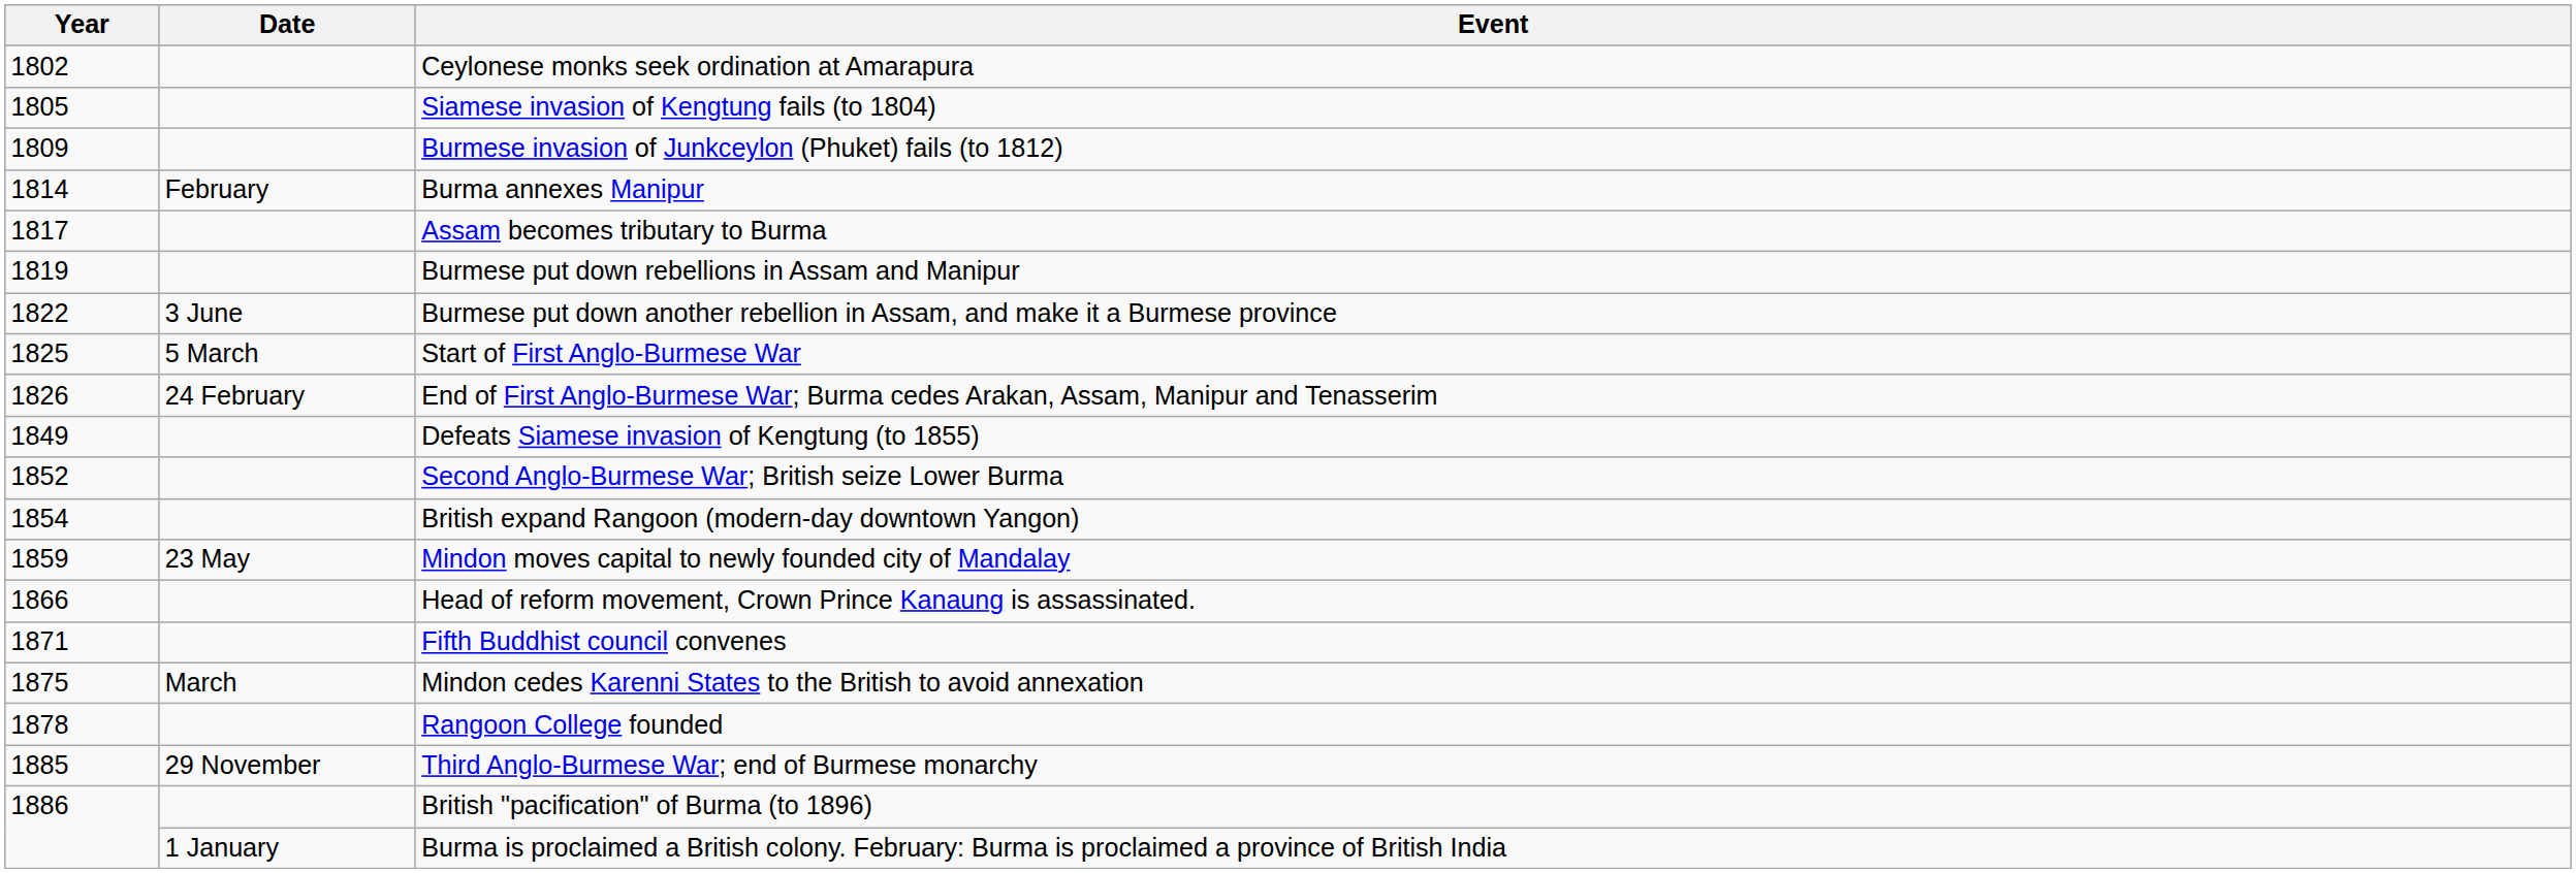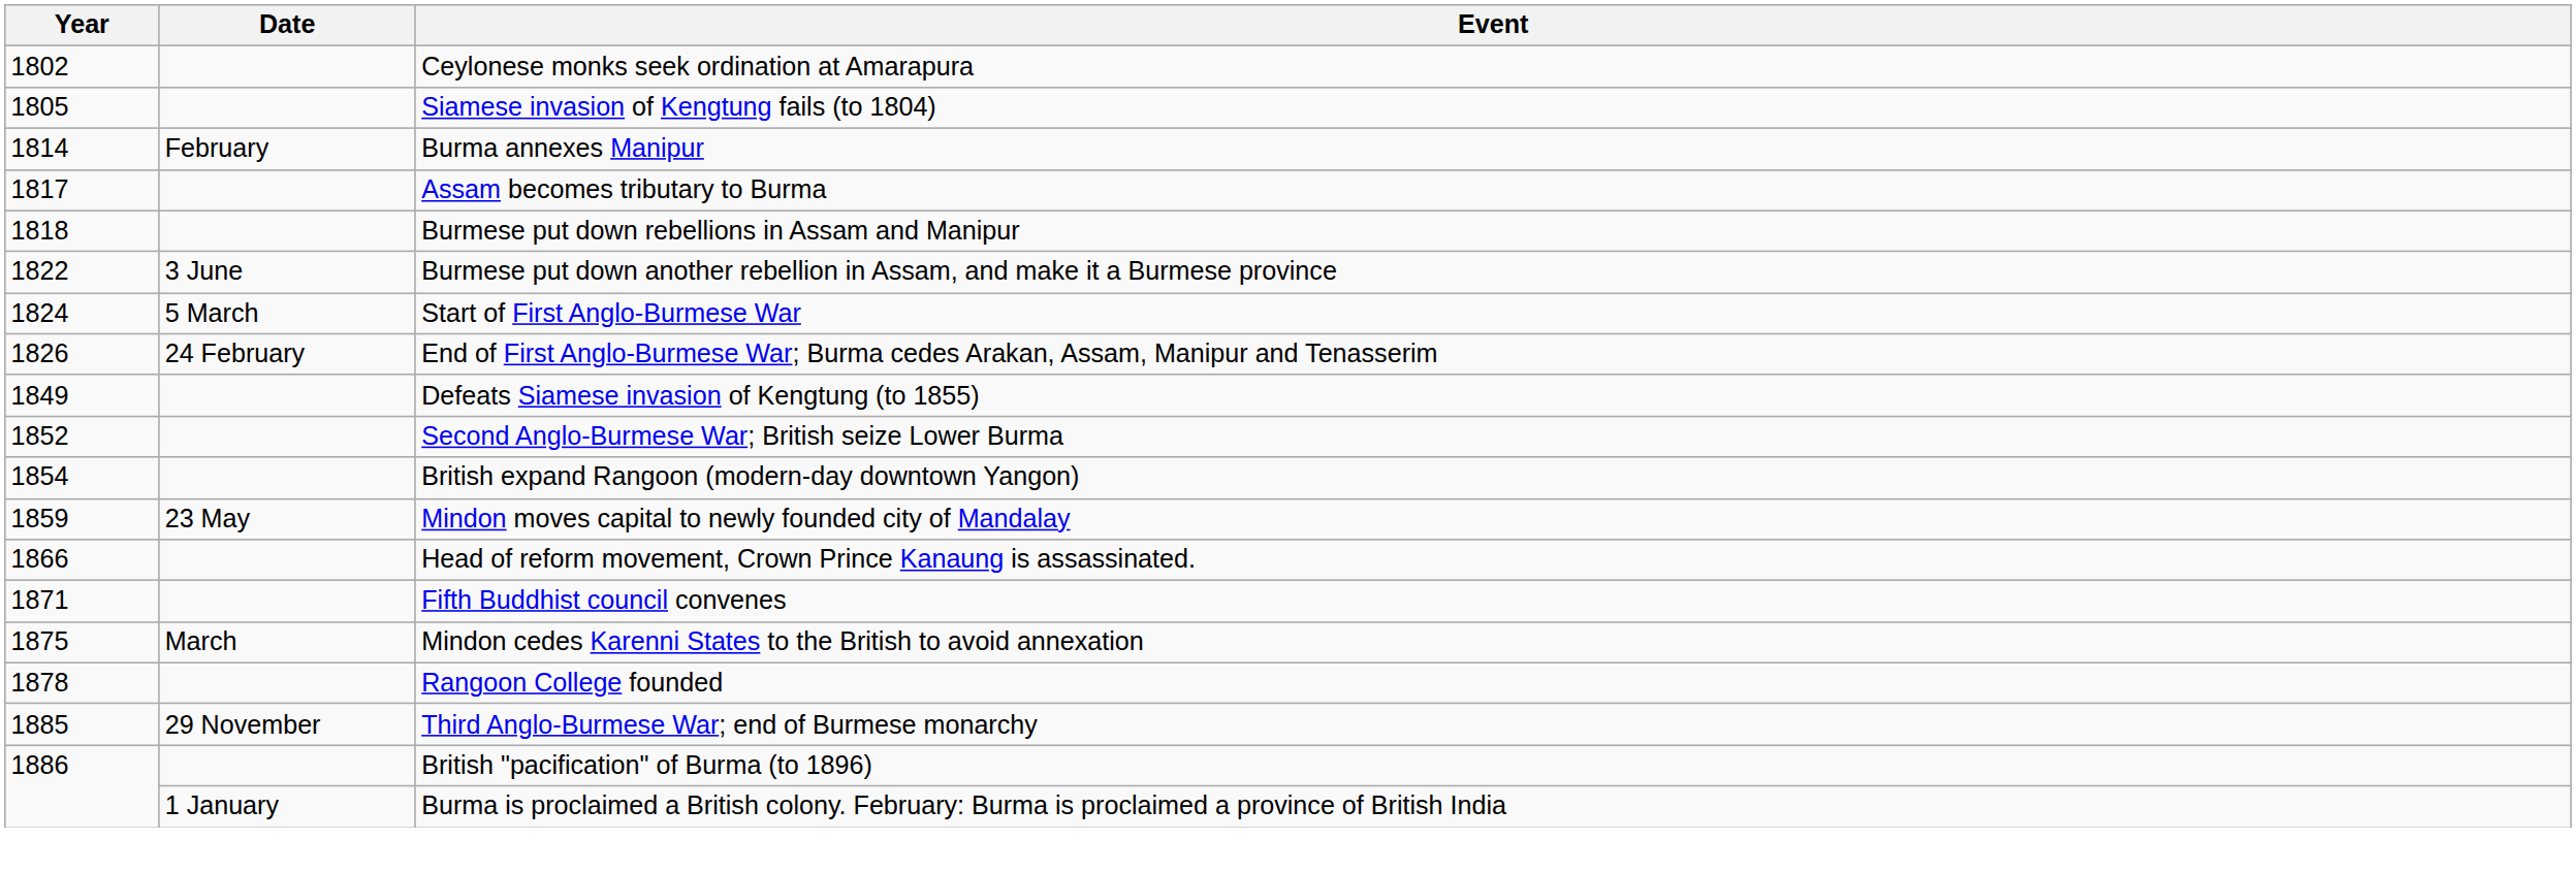 <table class="wikitable" width="100%">
 <tr>
 <th style="width:6%">Year</th>
 <th style="width:10%">Date</th>
 <th>Event</th>
 </tr>
 <tr>
 <td>1802</td>
 <td></td>
 <td>Ceylonese monks seek ordination at Amarapura</td>
 </tr>
 <tr>
 <td>1805</td>
 <td></td>
 <td><a href='#'>Siamese invasion</a> of <a href='#'>Kengtung</a> fails (to 1804)</td>
 </tr>
 <tr>
-<td>1809</td>
-<td></td>
-<td><a href='#'>Burmese invasion</a> of <a href='#'>Junkceylon</a> (Phuket) fails (to 1812)</td>
-</tr>
-<tr>
 <td>1814</td>
 <td>February</td>
 <td>Burma annexes <a href='#'>Manipur</a></td>
 </tr>
 <tr>
 <td>1817</td>
 <td></td>
 <td><a href='#'>Assam</a> becomes tributary to Burma</td>
 </tr>
 <tr>
-<td>1819</td>
+<td>1818</td>
 <td></td>
 <td>Burmese put down rebellions in Assam and Manipur</td>
 </tr>
 <tr>
 <td>1822</td>
 <td>3 June</td>
 <td>Burmese put down another rebellion in Assam, and make it a Burmese province</td>
 </tr>
 <tr>
-<td>1825</td>
+<td>1824</td>
 <td>5 March</td>
 <td>Start of <a href='#'>First Anglo-Burmese War</a></td>
 </tr>
 <tr>
 <td>1826</td>
 <td>24 February</td>
 <td>End of <a href='#'>First Anglo-Burmese War</a>; Burma cedes Arakan, Assam, Manipur and Tenasserim</td>
 </tr>
 <tr>
 <td>1849</td>
 <td></td>
 <td>Defeats <a href='#'>Siamese invasion</a> of Kengtung (to 1855)</td>
 </tr>
 <tr>
 <td>1852</td>
 <td></td>
 <td><a href='#'>Second Anglo-Burmese War</a>; British seize Lower Burma</td>
 </tr>
 <tr>
 <td>1854</td>
 <td></td>
 <td>British expand Rangoon (modern-day downtown Yangon)</td>
 </tr>
 <tr>
 <td>1859</td>
 <td>23 May</td>
 <td><a href='#'>Mindon</a> moves capital to newly founded city of <a href='#'>Mandalay</a></td>
 </tr>
 <tr>
 <td>1866</td>
 <td></td>
 <td>Head of reform movement, Crown Prince <a href='#'>Kanaung</a> is assassinated.</td>
 </tr>
 <tr>
 <td>1871</td>
 <td></td>
 <td><a href='#'>Fifth Buddhist council</a> convenes</td>
 </tr>
 <tr>
 <td>1875</td>
 <td>March</td>
 <td>Mindon cedes <a href='#'>Karenni States</a> to the British to avoid annexation</td>
 </tr>
 <tr>
 <td>1878</td>
 <td></td>
 <td><a href='#'>Rangoon College</a> founded</td>
 </tr>
 <tr>
 <td>1885</td>
 <td>29 November</td>
 <td><a href='#'>Third Anglo-Burmese War</a>; end of Burmese monarchy</td>
 </tr>
 <tr>
 <td rowspan="2" valign="top">1886</td>
 <td></td>
 <td>British "pacification" of Burma (to 1896)</td>
 </tr>
 <tr>
 <td>1 January</td>
 <td>Burma is proclaimed a British colony.  February: Burma is proclaimed a province of British India</td>
 </tr>
 </table>
